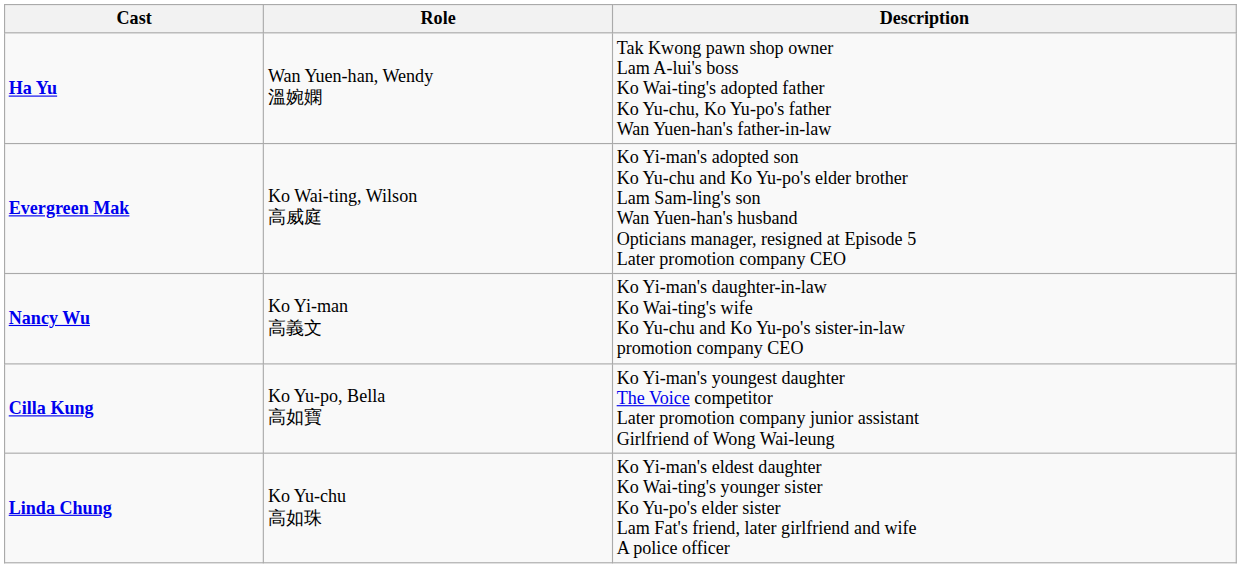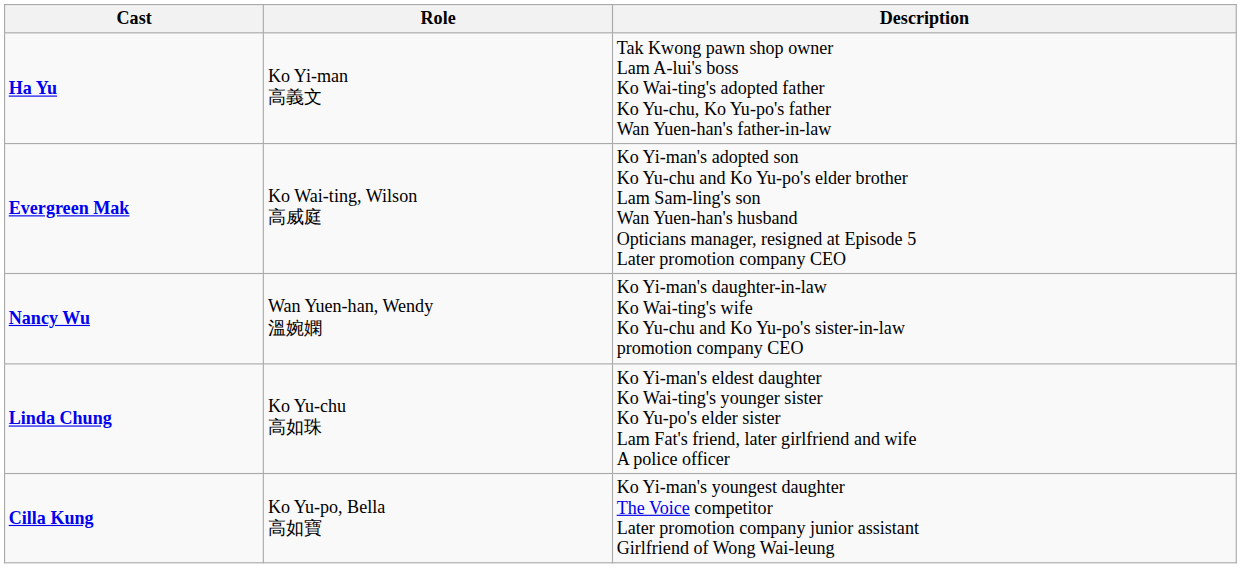 <table class="wikitable" width="55%">
 <tr>
 <th>Cast</th>
 <th>Role</th>
 <th>Description</th>
 </tr>
 <tr>
 <td><strong><a href='#'>Ha Yu</a></strong></td>
-<td>Wan Yuen-han, Wendy<br>溫婉嫻</td>
+<td>Ko Yi-man<br>高義文</td>
 <td>Tak Kwong pawn shop owner<br>Lam A-lui's boss<br>Ko Wai-ting's adopted father<br>Ko Yu-chu, Ko Yu-po's father<br>Wan Yuen-han's father-in-law</td>
 </tr>
 <tr>
 <td><strong><a href='#'>Evergreen Mak</a></strong></td>
 <td>Ko Wai-ting, Wilson<br>高威庭</td>
 <td>Ko Yi-man's adopted son<br>Ko Yu-chu and Ko Yu-po's elder brother<br>Lam Sam-ling's son<br> Wan Yuen-han's husband<br>Opticians manager, resigned at Episode 5<br>Later promotion company CEO</td>
 </tr>
 <tr>
 <td><strong><a href='#'>Nancy Wu</a></strong></td>
-<td>Ko Yi-man<br>高義文</td>
+<td>Wan Yuen-han, Wendy<br>溫婉嫻</td>
 <td>Ko Yi-man's daughter-in-law<br>Ko Wai-ting's wife<br>Ko Yu-chu and Ko Yu-po's sister-in-law<br>promotion company CEO</td>
+</tr>
+<tr>
+<td><strong><a href='#'>Linda Chung</a></strong></td>
+<td>Ko Yu-chu<br>高如珠</td>
+<td>Ko Yi-man's eldest daughter<br>Ko Wai-ting's younger sister<br>Ko Yu-po's elder sister<br>Lam Fat's friend, later girlfriend and wife<br>A police officer</td>
 </tr>
 <tr>
 <td><strong><a href='#'>Cilla Kung</a></strong></td>
 <td>Ko Yu-po, Bella<br>高如寶</td>
 <td>Ko Yi-man's youngest daughter<br><a href='#'>The Voice</a> competitor<br>Later promotion company junior assistant<br>Girlfriend of Wong Wai-leung</td>
 </tr>
-<tr>
-<td><strong><a href='#'>Linda Chung</a></strong></td>
-<td>Ko Yu-chu<br>高如珠</td>
-<td>Ko Yi-man's eldest daughter<br>Ko Wai-ting's younger sister<br>Ko Yu-po's elder sister<br>Lam Fat's friend, later girlfriend and wife<br>A police officer</td>
-</tr>
 </table>
